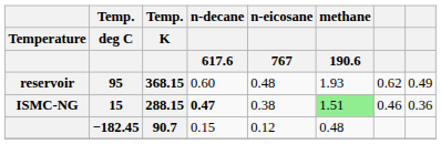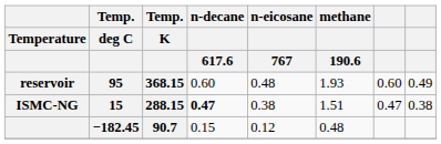 <table class="wikitable collapsible collapsed" align="right">
 <tr>
 <th></th>
 <th>Temp.</th>
 <th>Temp.</th>
 <th>n-decane</th>
 <th>n-eicosane</th>
 <th>methane</th>
 <th></th>
 <th></th>
 </tr>
 <tr>
 <th>Temperature</th>
 <th>deg C</th>
 <th>K</th>
 <th></th>
 <th></th>
 <th></th>
 <th></th>
 <th></th>
 </tr>
 <tr>
 <th></th>
 <th></th>
 <th></th>
 <th>617.6</th>
 <th>767</th>
 <th>190.6</th>
 <th></th>
 <th></th>
 </tr>
 <tr>
 <th>reservoir</th>
 <th>95</th>
 <th>368.15</th>
 <td>0.60</td>
 <td>0.48</td>
 <td>1.93</td>
-<td>0.62</td>
+<td>0.60</td>
 <td>0.49</td>
 </tr>
 <tr>
 <th>ISMC-NG</th>
 <th>15</th>
 <th>288.15</th>
 <td><strong>0.47</strong></td>
 <td>0.38</td>
-<td style="background: lightgreen;">1.51</td>
-<td>0.46</td>
-<td>0.36</td>
+<td>1.51</td>
+<td>0.47</td>
+<td>0.38</td>
 </tr>
 <tr>
 <th></th>
 <th>−182.45</th>
 <th>90.7</th>
 <td>0.15</td>
 <td>0.12</td>
 <td>0.48</td>
 <td></td>
 <td></td>
 </tr>
 <tr>
 </tr>
 </table>
